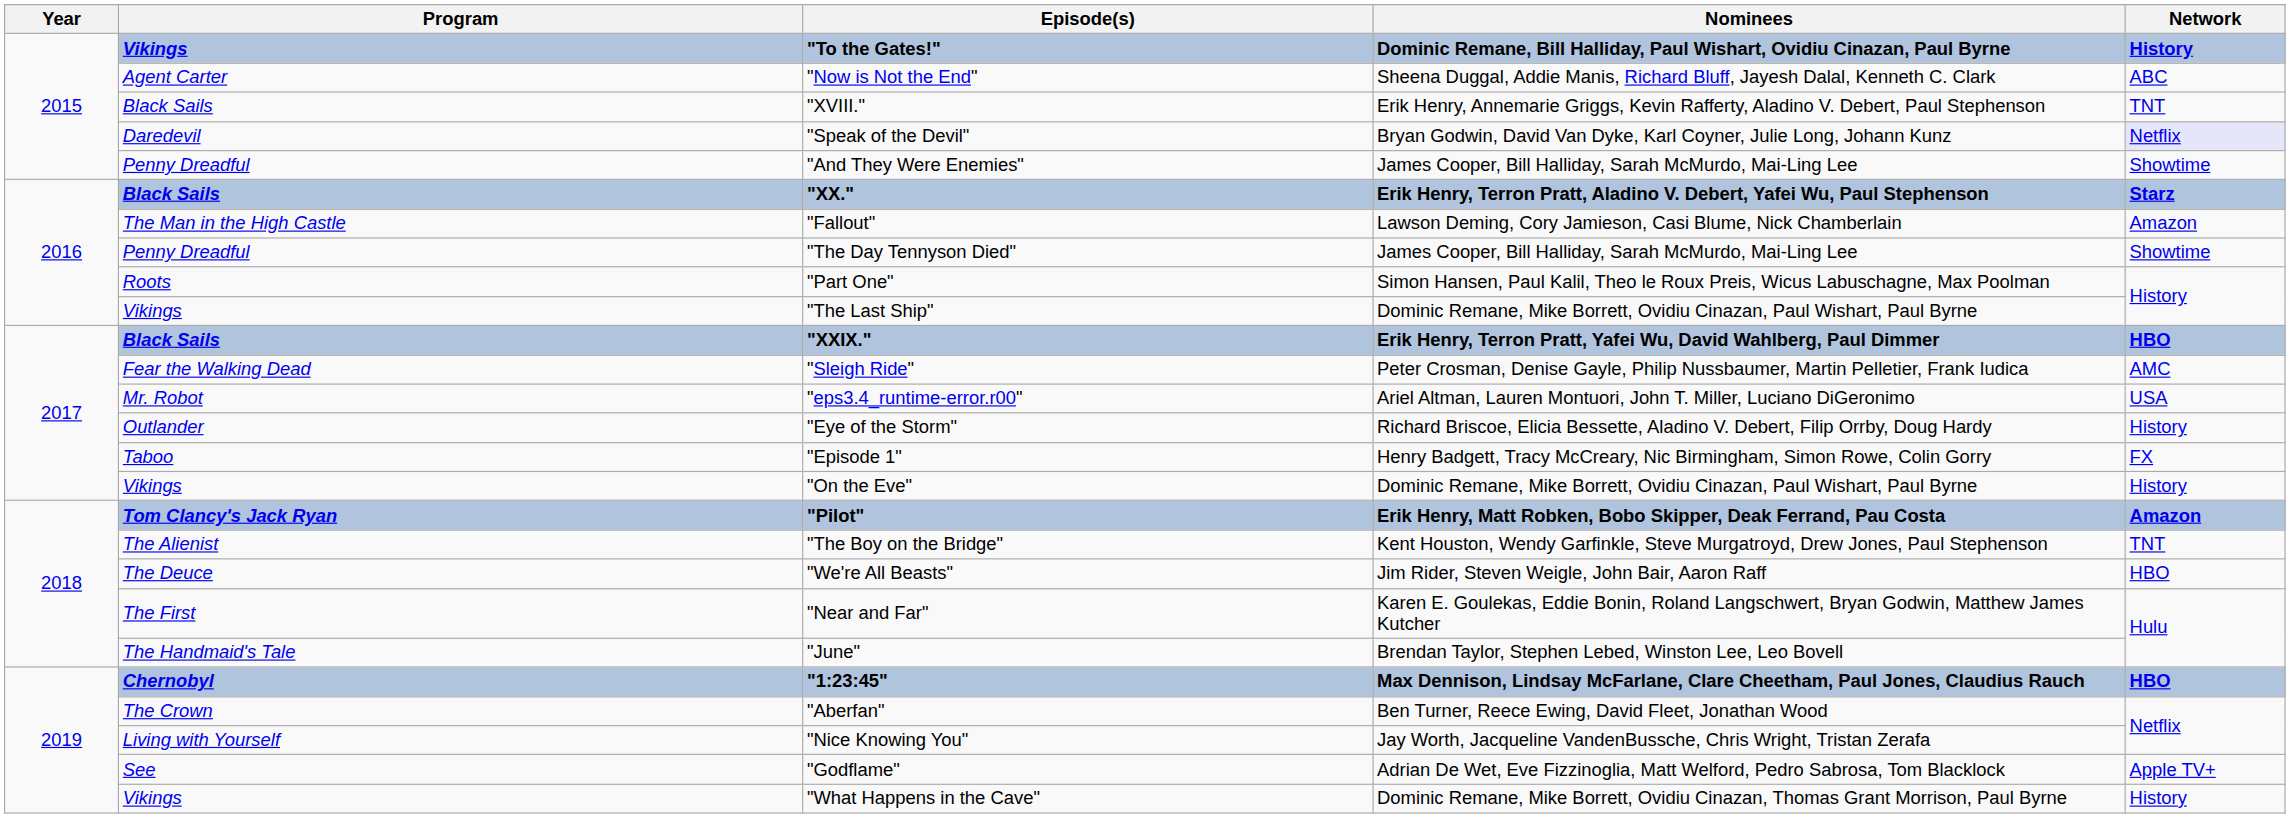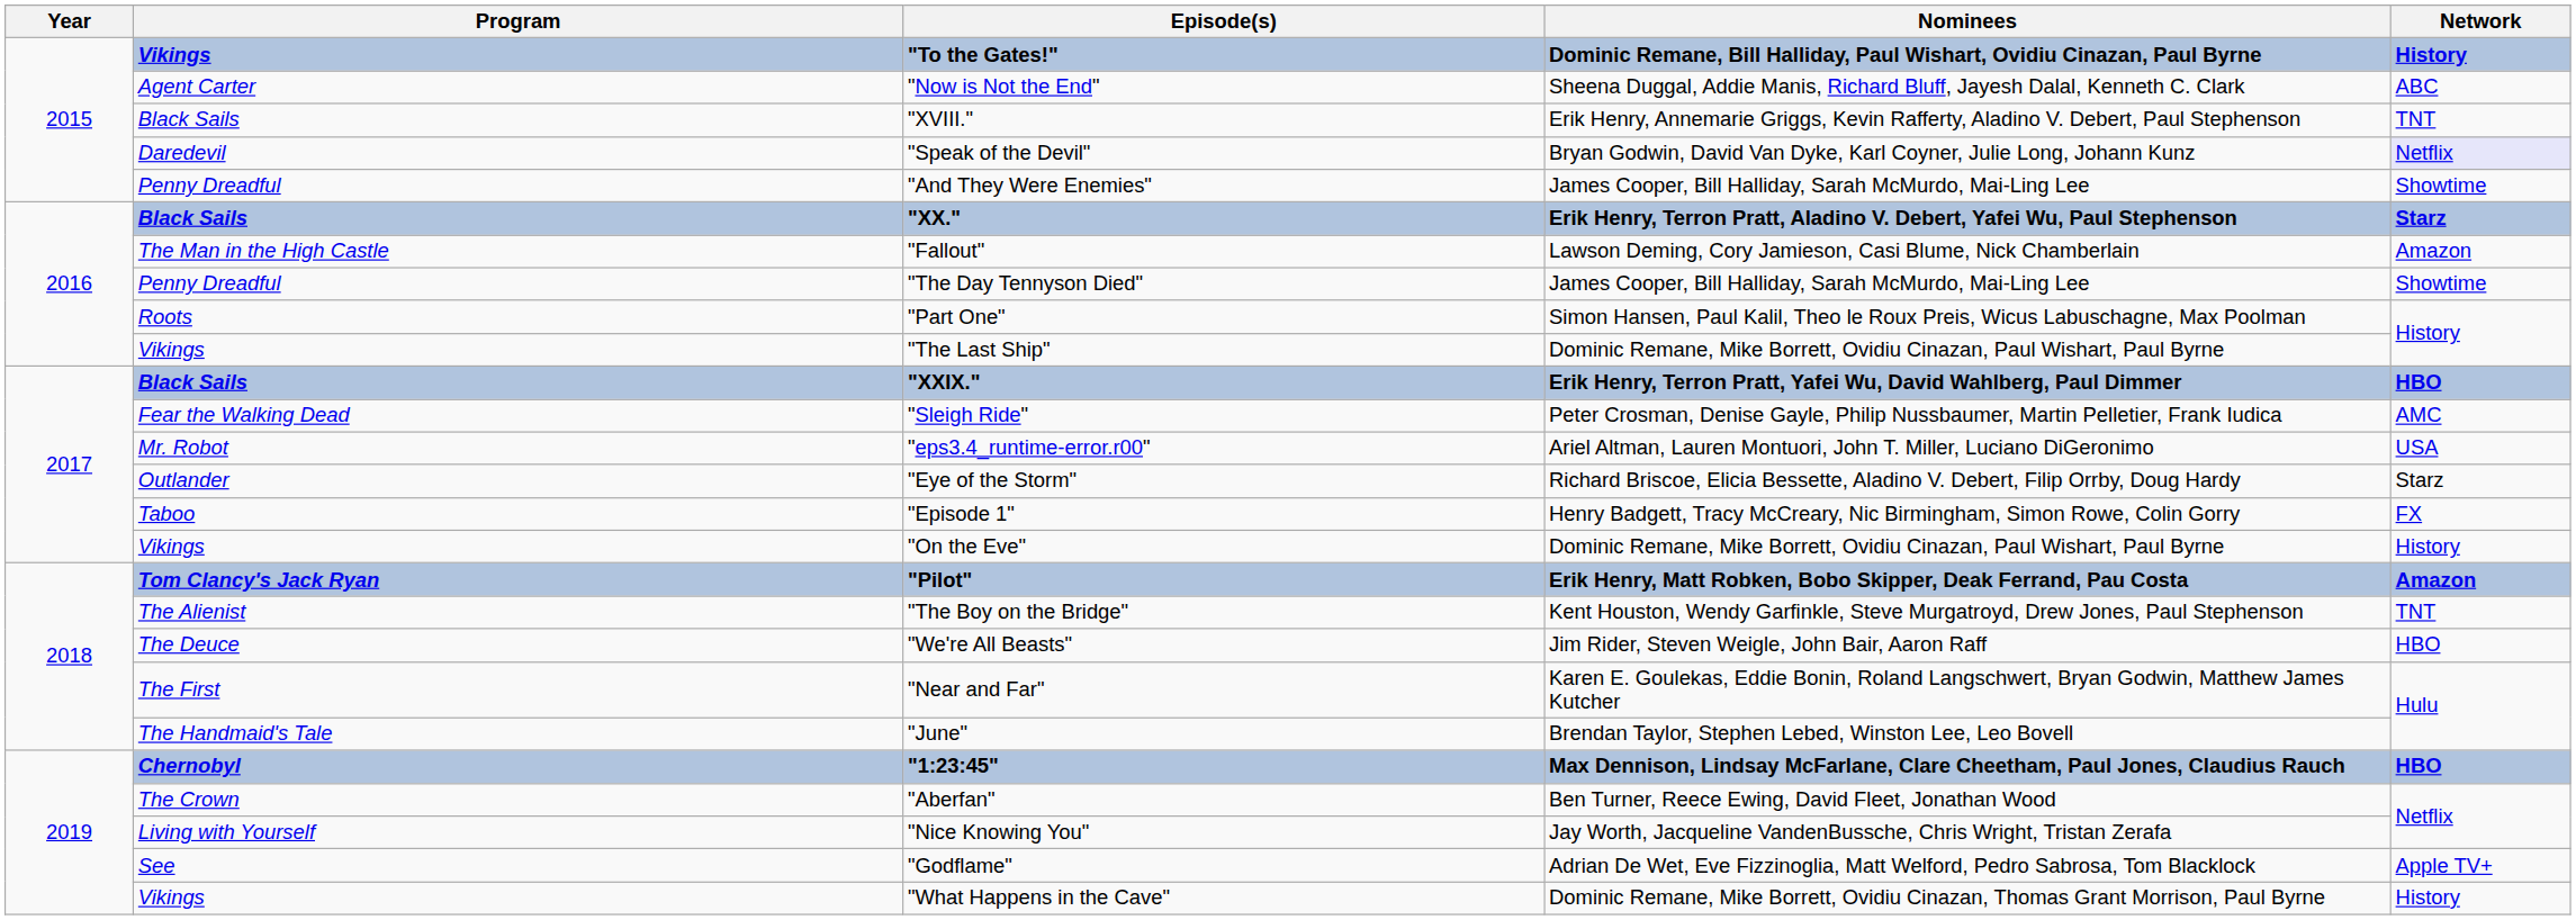 <table class="wikitable" style="width:100%">
 <tr bgcolor="#bebebe">
 <th width="5%">Year</th>
 <th width="30%">Program</th>
 <th width="25%">Episode(s)</th>
 <th width="33%">Nominees</th>
 <th width="8%">Network</th>
 </tr>
 <tr>
 <td rowspan="5" style="text-align:center;"><a href='#'>2015</a><br></td>
 <td style="background:#B0C4DE;"><strong><em><a href='#'>Vikings</a></em></strong></td>
 <td style="background:#B0C4DE;"><strong>"To the Gates!"</strong></td>
 <td style="background:#B0C4DE;"><strong>Dominic Remane, Bill Halliday, Paul Wishart, Ovidiu Cinazan, Paul Byrne</strong></td>
 <td style="background:#B0C4DE;"><strong><a href='#'>History</a></strong></td>
 </tr>
 <tr>
 <td><em><a href='#'>Agent Carter</a></em></td>
 <td>"<a href='#'>Now is Not the End</a>"</td>
 <td>Sheena Duggal, Addie Manis, <a href='#'>Richard Bluff</a>, Jayesh Dalal, Kenneth C. Clark</td>
 <td><a href='#'>ABC</a></td>
 </tr>
 <tr>
 <td><em><a href='#'>Black Sails</a></em></td>
 <td>"XVIII."</td>
 <td>Erik Henry, Annemarie Griggs, Kevin Rafferty, Aladino V. Debert, Paul Stephenson</td>
 <td><a href='#'>TNT</a></td>
 </tr>
 <tr>
 <td><em><a href='#'>Daredevil</a></em></td>
 <td>"Speak of the Devil"</td>
 <td>Bryan Godwin, David Van Dyke, Karl Coyner, Julie Long, Johann Kunz</td>
 <td style="background: lavender;"><a href='#'>Netflix</a></td>
 </tr>
 <tr>
 <td><em><a href='#'>Penny Dreadful</a></em></td>
 <td>"And They Were Enemies"</td>
 <td>James Cooper, Bill Halliday, Sarah McMurdo, Mai-Ling Lee</td>
 <td><a href='#'>Showtime</a></td>
 </tr>
 <tr>
 <td rowspan="5" style="text-align:center;"><a href='#'>2016</a><br></td>
 <td style="background:#B0C4DE;"><strong><em><a href='#'>Black Sails</a></em></strong></td>
 <td style="background:#B0C4DE;"><strong>"XX."</strong></td>
 <td style="background:#B0C4DE;"><strong>Erik Henry, Terron Pratt, Aladino V. Debert, Yafei Wu, Paul Stephenson</strong></td>
 <td style="background:#B0C4DE;"><strong><a href='#'>Starz</a></strong></td>
 </tr>
 <tr>
 <td><em><a href='#'>The Man in the High Castle</a></em></td>
 <td>"Fallout"</td>
 <td>Lawson Deming, Cory Jamieson, Casi Blume, Nick Chamberlain</td>
 <td><a href='#'>Amazon</a></td>
 </tr>
 <tr>
 <td><em><a href='#'>Penny Dreadful</a></em></td>
 <td>"The Day Tennyson Died"</td>
 <td>James Cooper, Bill Halliday, Sarah McMurdo, Mai-Ling Lee</td>
 <td><a href='#'>Showtime</a></td>
 </tr>
 <tr>
 <td><em><a href='#'>Roots</a></em></td>
 <td>"Part One"</td>
 <td>Simon Hansen, Paul Kalil, Theo le Roux Preis, Wicus Labuschagne, Max Poolman</td>
 <td rowspan="2"><a href='#'>History</a></td>
 </tr>
 <tr>
 <td><em><a href='#'>Vikings</a></em></td>
 <td>"The Last Ship"</td>
 <td>Dominic Remane, Mike Borrett, Ovidiu Cinazan, Paul Wishart, Paul Byrne</td>
 </tr>
 <tr>
 <td rowspan="6" style="text-align:center;"><a href='#'>2017</a><br></td>
 <td style="background:#B0C4DE;"><strong><em><a href='#'>Black Sails</a></em></strong></td>
 <td style="background:#B0C4DE;"><strong>"XXIX."</strong></td>
 <td style="background:#B0C4DE;"><strong>Erik Henry, Terron Pratt, Yafei Wu, David Wahlberg, Paul Dimmer</strong></td>
 <td style="background:#B0C4DE;"><strong><a href='#'>HBO</a></strong></td>
 </tr>
 <tr>
 <td><em><a href='#'>Fear the Walking Dead</a></em></td>
 <td>"<a href='#'>Sleigh Ride</a>"</td>
 <td>Peter Crosman, Denise Gayle, Philip Nussbaumer, Martin Pelletier, Frank Iudica</td>
 <td><a href='#'>AMC</a></td>
 </tr>
 <tr>
 <td><em><a href='#'>Mr. Robot</a></em></td>
 <td>"<a href='#'>eps3.4_runtime-error.r00</a>"</td>
 <td>Ariel Altman, Lauren Montuori, John T. Miller, Luciano DiGeronimo</td>
 <td><a href='#'>USA</a></td>
 </tr>
 <tr>
 <td><em><a href='#'>Outlander</a></em></td>
 <td>"Eye of the Storm"</td>
 <td>Richard Briscoe, Elicia Bessette, Aladino V. Debert, Filip Orrby, Doug Hardy</td>
-<td><a href='#'>History</a></td>
+<td>Starz</td>
 </tr>
 <tr>
 <td><em><a href='#'>Taboo</a></em></td>
 <td>"Episode 1"</td>
 <td>Henry Badgett, Tracy McCreary, Nic Birmingham, Simon Rowe, Colin Gorry</td>
 <td><a href='#'>FX</a></td>
 </tr>
 <tr>
 <td><em><a href='#'>Vikings</a></em></td>
 <td>"On the Eve"</td>
 <td>Dominic Remane, Mike Borrett, Ovidiu Cinazan, Paul Wishart, Paul Byrne</td>
 <td><a href='#'>History</a></td>
 </tr>
 <tr>
 <td rowspan="5" style="text-align:center;"><a href='#'>2018</a><br></td>
 <td style="background:#B0C4DE;"><strong><em><a href='#'>Tom Clancy's Jack Ryan</a></em></strong></td>
 <td style="background:#B0C4DE;"><strong>"Pilot"</strong></td>
 <td style="background:#B0C4DE;"><strong>Erik Henry, Matt Robken, Bobo Skipper, Deak Ferrand, Pau Costa</strong></td>
 <td style="background:#B0C4DE;"><strong><a href='#'>Amazon</a></strong></td>
 </tr>
 <tr>
 <td><em><a href='#'>The Alienist</a></em></td>
 <td>"The Boy on the Bridge"</td>
 <td>Kent Houston, Wendy Garfinkle, Steve Murgatroyd, Drew Jones, Paul Stephenson</td>
 <td><a href='#'>TNT</a></td>
 </tr>
 <tr>
 <td><em><a href='#'>The Deuce</a></em></td>
 <td>"We're All Beasts"</td>
 <td>Jim Rider, Steven Weigle, John Bair, Aaron Raff</td>
 <td><a href='#'>HBO</a></td>
 </tr>
 <tr>
 <td><em><a href='#'>The First</a></em></td>
 <td>"Near and Far"</td>
 <td>Karen E. Goulekas, Eddie Bonin, Roland Langschwert, Bryan Godwin, Matthew James Kutcher</td>
 <td rowspan="2"><a href='#'>Hulu</a></td>
 </tr>
 <tr>
 <td><em><a href='#'>The Handmaid's Tale</a></em></td>
 <td>"June"</td>
 <td>Brendan Taylor, Stephen Lebed, Winston Lee, Leo Bovell</td>
 </tr>
 <tr>
 <td rowspan="5" style="text-align:center;"><a href='#'>2019</a><br></td>
 <td style="background:#B0C4DE;"><strong><em><a href='#'>Chernobyl</a></em></strong></td>
 <td style="background:#B0C4DE;"><strong>"1:23:45"</strong></td>
 <td style="background:#B0C4DE;"><strong>Max Dennison, Lindsay McFarlane, Clare Cheetham, Paul Jones, Claudius Rauch</strong></td>
 <td style="background:#B0C4DE;"><strong><a href='#'>HBO</a></strong></td>
 </tr>
 <tr>
 <td><em><a href='#'>The Crown</a></em></td>
 <td>"Aberfan"</td>
 <td>Ben Turner, Reece Ewing, David Fleet, Jonathan Wood</td>
 <td rowspan="2"><a href='#'>Netflix</a></td>
 </tr>
 <tr>
 <td><em><a href='#'>Living with Yourself</a></em></td>
 <td>"Nice Knowing You"</td>
 <td>Jay Worth, Jacqueline VandenBussche, Chris Wright, Tristan Zerafa</td>
 </tr>
 <tr>
 <td><em><a href='#'>See</a></em></td>
 <td>"Godflame"</td>
 <td>Adrian De Wet, Eve Fizzinoglia, Matt Welford, Pedro Sabrosa, Tom Blacklock</td>
 <td><a href='#'>Apple TV+</a></td>
 </tr>
 <tr>
 <td><em><a href='#'>Vikings</a></em></td>
 <td>"What Happens in the Cave"</td>
 <td>Dominic Remane, Mike Borrett, Ovidiu Cinazan, Thomas Grant Morrison, Paul Byrne</td>
 <td><a href='#'>History</a></td>
 </tr>
 </table>
